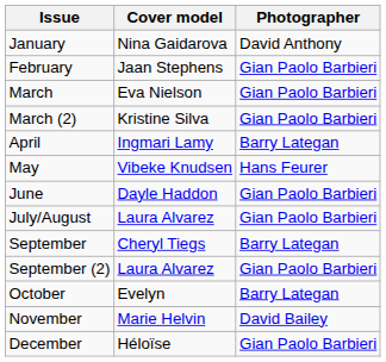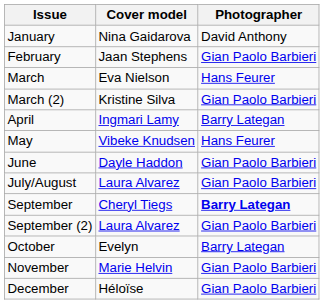 <table class="sortable wikitable">
 <tr>
 <th>Issue</th>
 <th>Cover model</th>
 <th>Photographer</th>
 </tr>
 <tr>
 <td>January</td>
 <td>Nina Gaidarova</td>
 <td>David Anthony</td>
 </tr>
 <tr>
 <td>February</td>
 <td>Jaan Stephens</td>
 <td><a href='#'>Gian Paolo Barbieri</a></td>
 </tr>
 <tr>
 <td>March</td>
 <td>Eva Nielson</td>
-<td><a href='#'>Gian Paolo Barbieri</a></td>
+<td><a href='#'>Hans Feurer</a></td>
 </tr>
 <tr>
 <td>March (2)</td>
 <td>Kristine Silva</td>
 <td><a href='#'>Gian Paolo Barbieri</a></td>
 </tr>
 <tr>
 <td>April</td>
 <td><a href='#'>Ingmari Lamy</a></td>
 <td><a href='#'>Barry Lategan</a></td>
 </tr>
 <tr>
 <td>May</td>
 <td><a href='#'>Vibeke Knudsen</a></td>
 <td><a href='#'>Hans Feurer</a></td>
 </tr>
 <tr>
 <td>June</td>
 <td><a href='#'>Dayle Haddon</a></td>
 <td><a href='#'>Gian Paolo Barbieri</a></td>
 </tr>
 <tr>
 <td>July/August</td>
 <td><a href='#'>Laura Alvarez</a></td>
 <td><a href='#'>Gian Paolo Barbieri</a></td>
 </tr>
 <tr>
 <td>September</td>
 <td><a href='#'>Cheryl Tiegs</a></td>
-<td><a href='#'>Barry Lategan</a></td>
+<td><strong><a href='#'>Barry Lategan</a></strong></td>
 </tr>
 <tr>
 <td>September (2)</td>
 <td><a href='#'>Laura Alvarez</a></td>
 <td><a href='#'>Gian Paolo Barbieri</a></td>
 </tr>
 <tr>
 <td>October</td>
 <td>Evelyn</td>
 <td><a href='#'>Barry Lategan</a></td>
 </tr>
 <tr>
 <td>November</td>
 <td><a href='#'>Marie Helvin</a></td>
-<td><a href='#'>David Bailey</a></td>
+<td><a href='#'>Gian Paolo Barbieri</a></td>
 </tr>
 <tr>
 <td>December</td>
 <td>Héloïse</td>
 <td><a href='#'>Gian Paolo Barbieri</a></td>
 </tr>
 </table>
